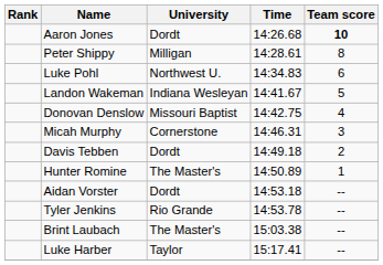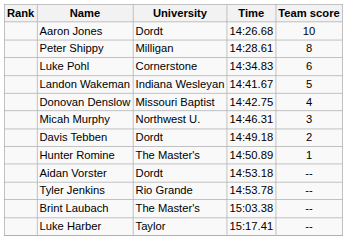 <table class="wikitable sortable" style="text-align:center">
 <tr>
 <th>Rank</th>
 <th>Name</th>
 <th>University</th>
 <th>Time</th>
 <th>Team score</th>
 </tr>
 <tr>
 <td></td>
 <td align=left>Aaron Jones</td>
 <td align="left">Dordt</td>
 <td>14:26.68</td>
-<td><strong>10</strong></td>
+<td>10</td>
 </tr>
 <tr>
 <td></td>
 <td align=left>Peter Shippy</td>
 <td align="left">Milligan</td>
 <td>14:28.61</td>
 <td>8</td>
 </tr>
 <tr>
 <td></td>
 <td align=left>Luke Pohl</td>
-<td align="left">Northwest U.</td>
+<td align="left">Cornerstone</td>
 <td>14:34.83</td>
 <td>6</td>
 </tr>
 <tr>
 <td></td>
 <td align=left>Landon Wakeman</td>
 <td align="left">Indiana Wesleyan</td>
 <td>14:41.67</td>
 <td>5</td>
 </tr>
 <tr>
 <td></td>
 <td align=left>Donovan Denslow</td>
 <td align="left">Missouri Baptist</td>
 <td>14:42.75</td>
 <td>4</td>
 </tr>
 <tr>
 <td></td>
 <td align=left>Micah Murphy</td>
-<td align="left">Cornerstone</td>
+<td align="left">Northwest U.</td>
 <td>14:46.31</td>
 <td>3</td>
 </tr>
 <tr>
 <td></td>
 <td align=left>Davis Tebben</td>
 <td align="left">Dordt</td>
 <td>14:49.18</td>
 <td>2</td>
 </tr>
 <tr>
 <td></td>
 <td align=left>Hunter Romine</td>
 <td align="left">The Master's</td>
 <td>14:50.89</td>
 <td>1</td>
 </tr>
 <tr>
 <td></td>
 <td align=left>Aidan Vorster</td>
 <td align="left">Dordt</td>
 <td>14:53.18</td>
 <td>--</td>
 </tr>
 <tr>
 <td></td>
 <td align=left>Tyler Jenkins</td>
 <td align="left">Rio Grande</td>
 <td>14:53.78</td>
 <td>--</td>
 </tr>
 <tr>
 <td></td>
 <td align=left>Brint Laubach</td>
 <td align="left">The Master's</td>
 <td>15:03.38</td>
 <td>--</td>
 </tr>
 <tr>
 <td></td>
 <td align=left>Luke Harber</td>
 <td align="left">Taylor</td>
 <td>15:17.41</td>
 <td>--</td>
 </tr>
 <tr>
 </tr>
 </table>
